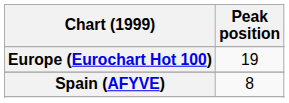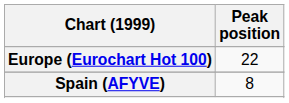 <table class="wikitable sortable plainrowheaders" style="text-align:center">
 <tr>
 <th>Chart (1999)</th>
 <th>Peak<br>position</th>
 </tr>
 <tr>
 </tr>
 <tr>
 <th scope="row">Europe (<a href='#'>Eurochart Hot 100</a>)</th>
-<td align="center">19</td>
+<td align="center">22</td>
 </tr>
 <tr>
 </tr>
 <tr>
 </tr>
 <tr>
 </tr>
 <tr>
 </tr>
 <tr>
 <th scope="row">Spain (<a href='#'>AFYVE</a>)</th>
 <td align="center">8</td>
 </tr>
 <tr>
 </tr>
 <tr>
 </tr>
 <tr>
 </tr>
 </table>
